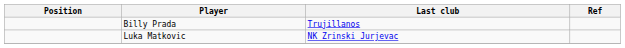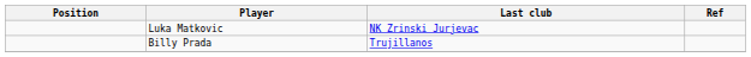 <table class="wikitable sortable" style="width:80%; text-align:center; font-size:100%; text-align:left;">
 <tr>
 <th>Position</th>
 <th>Player</th>
 <th>Last club</th>
 <th>Ref</th>
 </tr>
 <tr>
 <td></td>
+<td> Luka Matkovic</td>
+<td> <a href='#'>NK Zrinski Jurjevac</a></td>
+<td></td>
+</tr>
+<tr>
+<td></td>
 <td> Billy Prada</td>
 <td> <a href='#'>Trujillanos</a></td>
 <td></td>
 </tr>
 <tr>
-<td></td>
-<td> Luka Matkovic</td>
-<td> <a href='#'>NK Zrinski Jurjevac</a></td>
-<td></td>
-</tr>
-<tr>
 </tr>
 </table>
